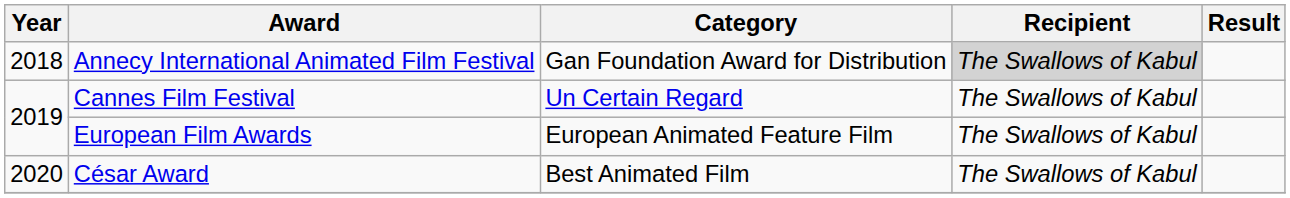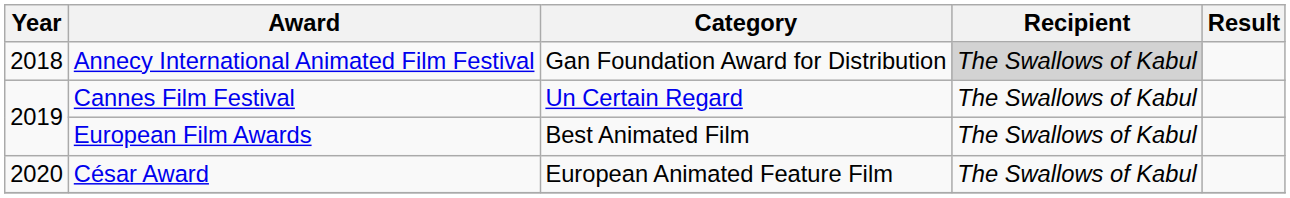 <table class="wikitable sortable">
 <tr>
 <th>Year</th>
 <th>Award</th>
 <th>Category</th>
 <th>Recipient</th>
 <th>Result</th>
 </tr>
 <tr>
 <td rowspan="1">2018</td>
 <td><a href='#'>Annecy International Animated Film Festival</a></td>
 <td>Gan Foundation Award for Distribution</td>
 <td style="background: lightgrey;"><em>The Swallows of Kabul</em></td>
 <td></td>
 </tr>
 <tr>
 <td rowspan="2">2019</td>
 <td><a href='#'>Cannes Film Festival</a></td>
 <td><a href='#'>Un Certain Regard</a></td>
 <td><em>The Swallows of Kabul</em></td>
 <td></td>
 </tr>
 <tr>
 <td><a href='#'>European Film Awards</a></td>
-<td>European Animated Feature Film</td>
+<td>Best Animated Film</td>
 <td><em>The Swallows of Kabul</em></td>
 <td></td>
 </tr>
 <tr>
 <td rowspan="1">2020</td>
 <td><a href='#'>César Award</a></td>
-<td>Best Animated Film</td>
+<td>European Animated Feature Film</td>
 <td><em>The Swallows of Kabul</em></td>
 <td></td>
 </tr>
 <tr>
 </tr>
 </table>
